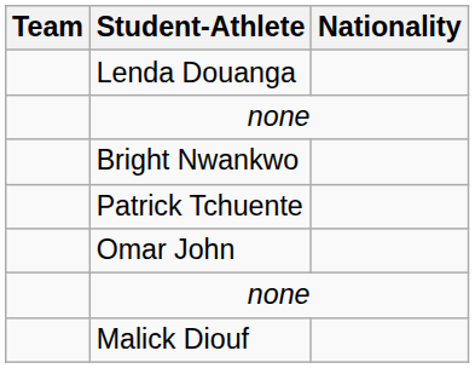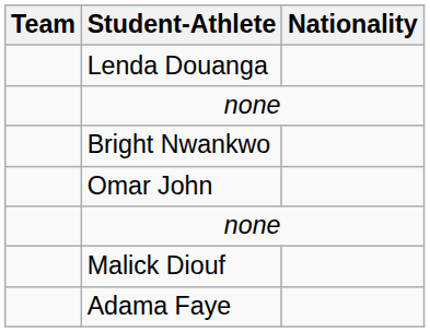 <table class="wikitable">
 <tr>
 <th>Team</th>
 <th>Student-Athlete</th>
 <th>Nationality</th>
 </tr>
 <tr>
 <td></td>
 <td>Lenda Douanga</td>
 <td></td>
 </tr>
 <tr>
 <td></td>
 <td align="center" colspan="2"><em>none</em></td>
 </tr>
 <tr>
 <td></td>
 <td>Bright Nwankwo</td>
 <td></td>
 </tr>
 <tr>
 <td></td>
-<td>Patrick Tchuente</td>
-<td></td>
-</tr>
-<tr>
-<td></td>
 <td>Omar John</td>
 <td></td>
 </tr>
 <tr>
 <td></td>
 <td align="center" colspan="2"><em>none</em></td>
 </tr>
 <tr>
 <td></td>
 <td>Malick Diouf</td>
 <td></td>
 </tr>
+<tr>
+<td></td>
+<td>Adama Faye</td>
+<td></td>
+</tr>
 </table>
